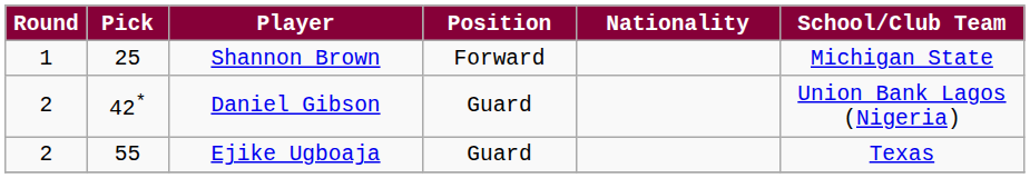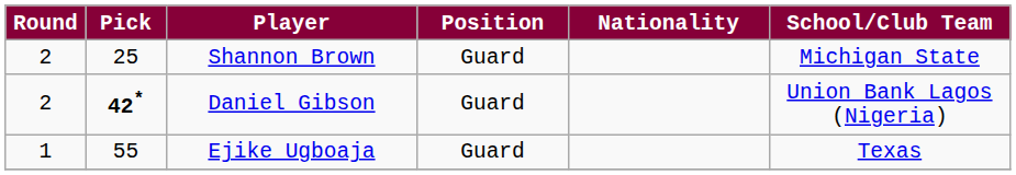 <table class="wikitable sortable sortable" style="text-align:center;">
 <tr>
 <th style="background:#860038;color:#FFFFFF;" width="8%">Round</th>
 <th style="background:#860038;color:#FFFFFF;" width="8%">Pick</th>
 <th style="background:#860038;color:#FFFFFF;" width="25%">Player</th>
 <th style="background:#860038;color:#FFFFFF;" width="15%" align="center">Position</th>
 <th style="background:#860038;color:#FFFFFF;" width="20%">Nationality</th>
 <th style="background:#860038;color:#FFFFFF;" width="28%">School/Club Team</th>
 </tr>
 <tr>
-<td>1</td>
+<td>2</td>
 <td>25</td>
 <td><a href='#'>Shannon Brown</a></td>
-<td>Forward</td>
+<td>Guard</td>
 <td></td>
 <td><a href='#'>Michigan State</a></td>
 </tr>
 <tr>
 <td>2</td>
-<td>42<sup>*</sup></td>
+<td><strong>42<sup>*</sup></strong></td>
 <td><a href='#'>Daniel Gibson</a></td>
 <td>Guard</td>
 <td></td>
 <td><a href='#'>Union Bank Lagos</a> (<a href='#'>Nigeria</a>)</td>
 </tr>
 <tr>
-<td>2</td>
+<td>1</td>
 <td>55</td>
 <td><a href='#'>Ejike Ugboaja</a></td>
 <td>Guard</td>
 <td></td>
 <td><a href='#'>Texas</a></td>
 </tr>
 <tr>
 </tr>
 </table>
